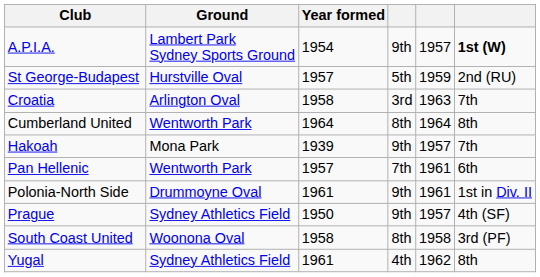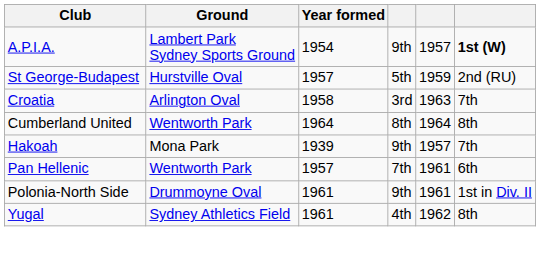 <table class="wikitable sortable defaultleft col4center col5center" style=>
 <tr>
 <th width="150px">Club</th>
 <th width=>Ground</th>
 <th width=>Year formed</th>
 <th width=></th>
 <th></th>
 <th></th>
 </tr>
 <tr>
 <td><a href='#'>A.P.I.A.</a></td>
 <td><a href='#'>Lambert Park</a> <br><a href='#'>Sydney Sports Ground</a></td>
 <td>1954</td>
 <td>9th</td>
 <td>1957</td>
 <td><strong>1st (W)</strong></td>
 </tr>
 <tr>
 <td><a href='#'>St George-Budapest</a></td>
 <td><a href='#'>Hurstville Oval</a></td>
 <td>1957</td>
 <td>5th</td>
 <td>1959</td>
 <td>2nd (RU)</td>
 </tr>
 <tr>
 <td><a href='#'>Croatia</a></td>
 <td><a href='#'>Arlington Oval</a></td>
 <td>1958</td>
 <td>3rd</td>
 <td>1963</td>
 <td>7th</td>
 </tr>
 <tr>
 <td>Cumberland United</td>
 <td><a href='#'>Wentworth Park</a></td>
 <td>1964</td>
 <td>8th</td>
 <td>1964</td>
 <td>8th</td>
 </tr>
 <tr>
 <td><a href='#'>Hakoah</a></td>
 <td>Mona Park</td>
 <td>1939</td>
 <td>9th</td>
 <td>1957</td>
 <td>7th</td>
 </tr>
 <tr>
 <td><a href='#'>Pan Hellenic</a></td>
 <td><a href='#'>Wentworth Park</a></td>
 <td>1957</td>
 <td>7th</td>
 <td>1961</td>
 <td>6th</td>
 </tr>
 <tr>
 <td>Polonia-North Side</td>
 <td><a href='#'>Drummoyne Oval</a></td>
 <td>1961</td>
 <td>9th</td>
 <td>1961</td>
 <td>1st in <a href='#'>Div. II</a></td>
 </tr>
 <tr>
-<td><a href='#'>Prague</a></td>
-<td><a href='#'>Sydney Athletics Field</a></td>
-<td>1950</td>
-<td>9th</td>
-<td>1957</td>
-<td>4th (SF)</td>
-</tr>
-<tr>
-<td><a href='#'>South Coast United</a></td>
-<td><a href='#'>Woonona Oval</a></td>
-<td>1958</td>
-<td>8th</td>
-<td>1958</td>
-<td>3rd (PF)</td>
-</tr>
-<tr>
 <td><a href='#'>Yugal</a></td>
 <td><a href='#'>Sydney Athletics Field</a></td>
 <td>1961</td>
 <td>4th</td>
 <td>1962</td>
 <td>8th</td>
 </tr>
 </table>
